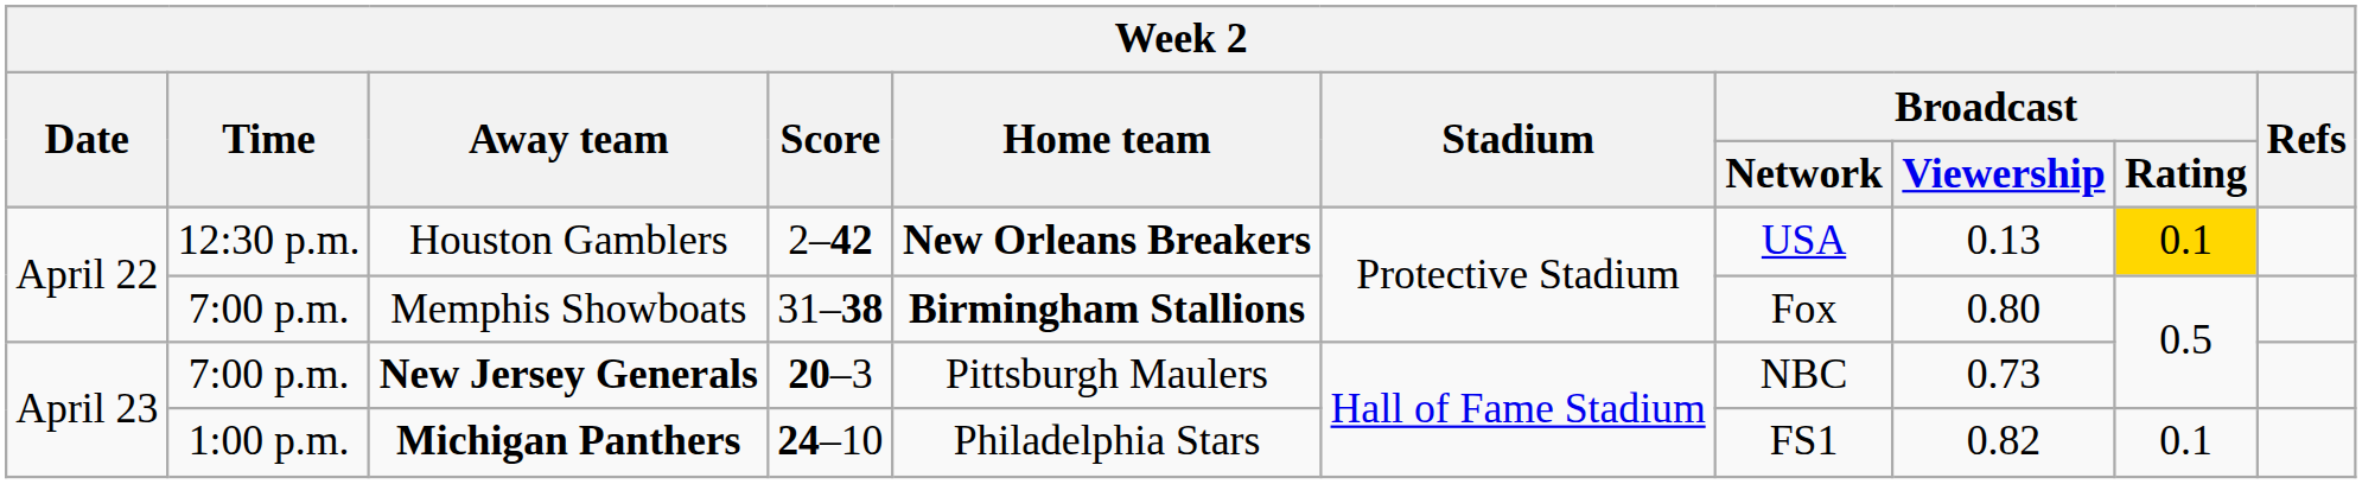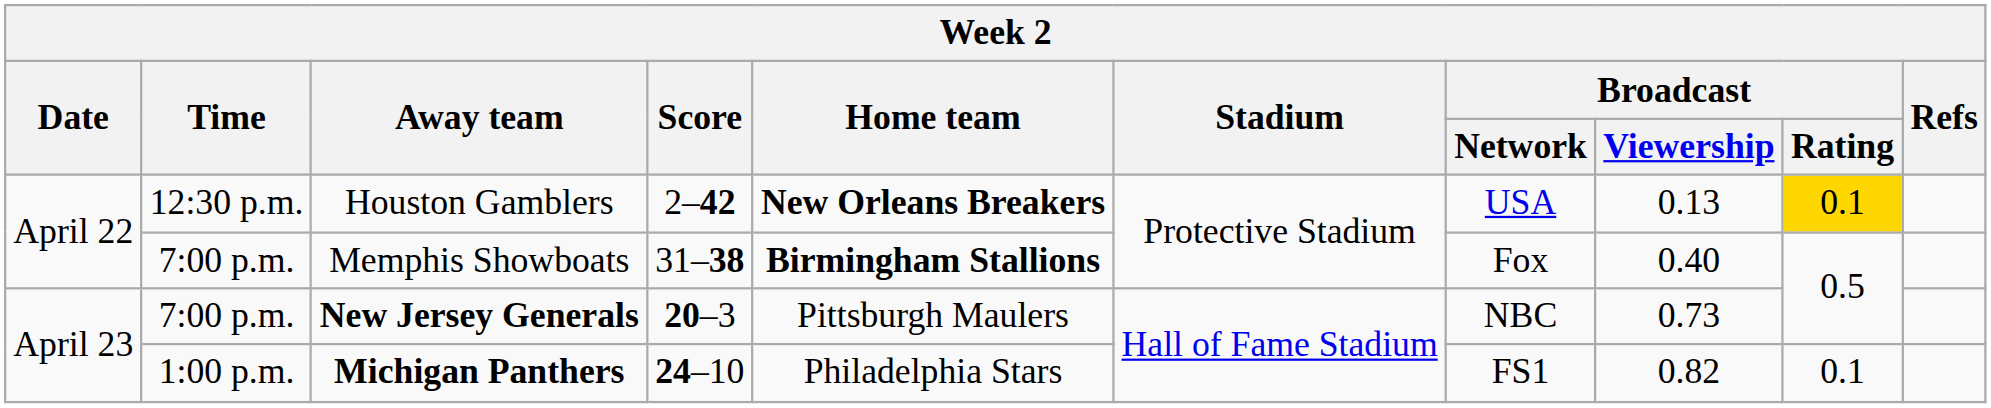 <table class="wikitable" style="text-align:center;">
 <tr>
 <th colspan="10">Week 2</th>
 </tr>
 <tr>
 <th rowspan="2">Date</th>
 <th rowspan="2">Time<br></th>
 <th rowspan="2">Away team</th>
 <th rowspan="2">Score</th>
 <th rowspan="2">Home team</th>
 <th rowspan="2">Stadium</th>
 <th colspan="3">Broadcast</th>
 <th rowspan="2">Refs</th>
 </tr>
 <tr>
 <th>Network</th>
 <th><a href='#'>Viewership</a><br></th>
 <th>Rating<br></th>
 </tr>
 <tr>
 <td rowspan=2>April 22</td>
 <td>12:30 p.m.</td>
 <td>Houston Gamblers</td>
 <td>2–<strong>42</strong></td>
 <td><strong>New Orleans Breakers</strong></td>
 <td rowspan="2">Protective Stadium</td>
 <td><a href='#'>USA</a></td>
 <td>0.13</td>
 <td style="background: gold;">0.1</td>
 <td></td>
 </tr>
 <tr>
 <td>7:00 p.m.</td>
 <td>Memphis Showboats</td>
 <td>31–<strong>38</strong></td>
 <td><strong>Birmingham Stallions</strong></td>
 <td>Fox</td>
-<td>0.80</td>
+<td>0.40</td>
 <td rowspan=2>0.5</td>
 <td></td>
 </tr>
 <tr>
 <td rowspan=2>April 23</td>
 <td>7:00 p.m.</td>
 <td><strong>New Jersey Generals</strong></td>
 <td><strong>20</strong>–3</td>
 <td>Pittsburgh Maulers</td>
 <td rowspan="2"><a href='#'>Hall of Fame Stadium</a></td>
 <td>NBC</td>
 <td>0.73</td>
 <td></td>
 </tr>
 <tr>
 <td>1:00 p.m.</td>
 <td><strong>Michigan Panthers</strong></td>
 <td><strong>24</strong>–10</td>
 <td>Philadelphia Stars</td>
 <td>FS1</td>
 <td>0.82</td>
 <td>0.1</td>
 <td></td>
 </tr>
 </table>
